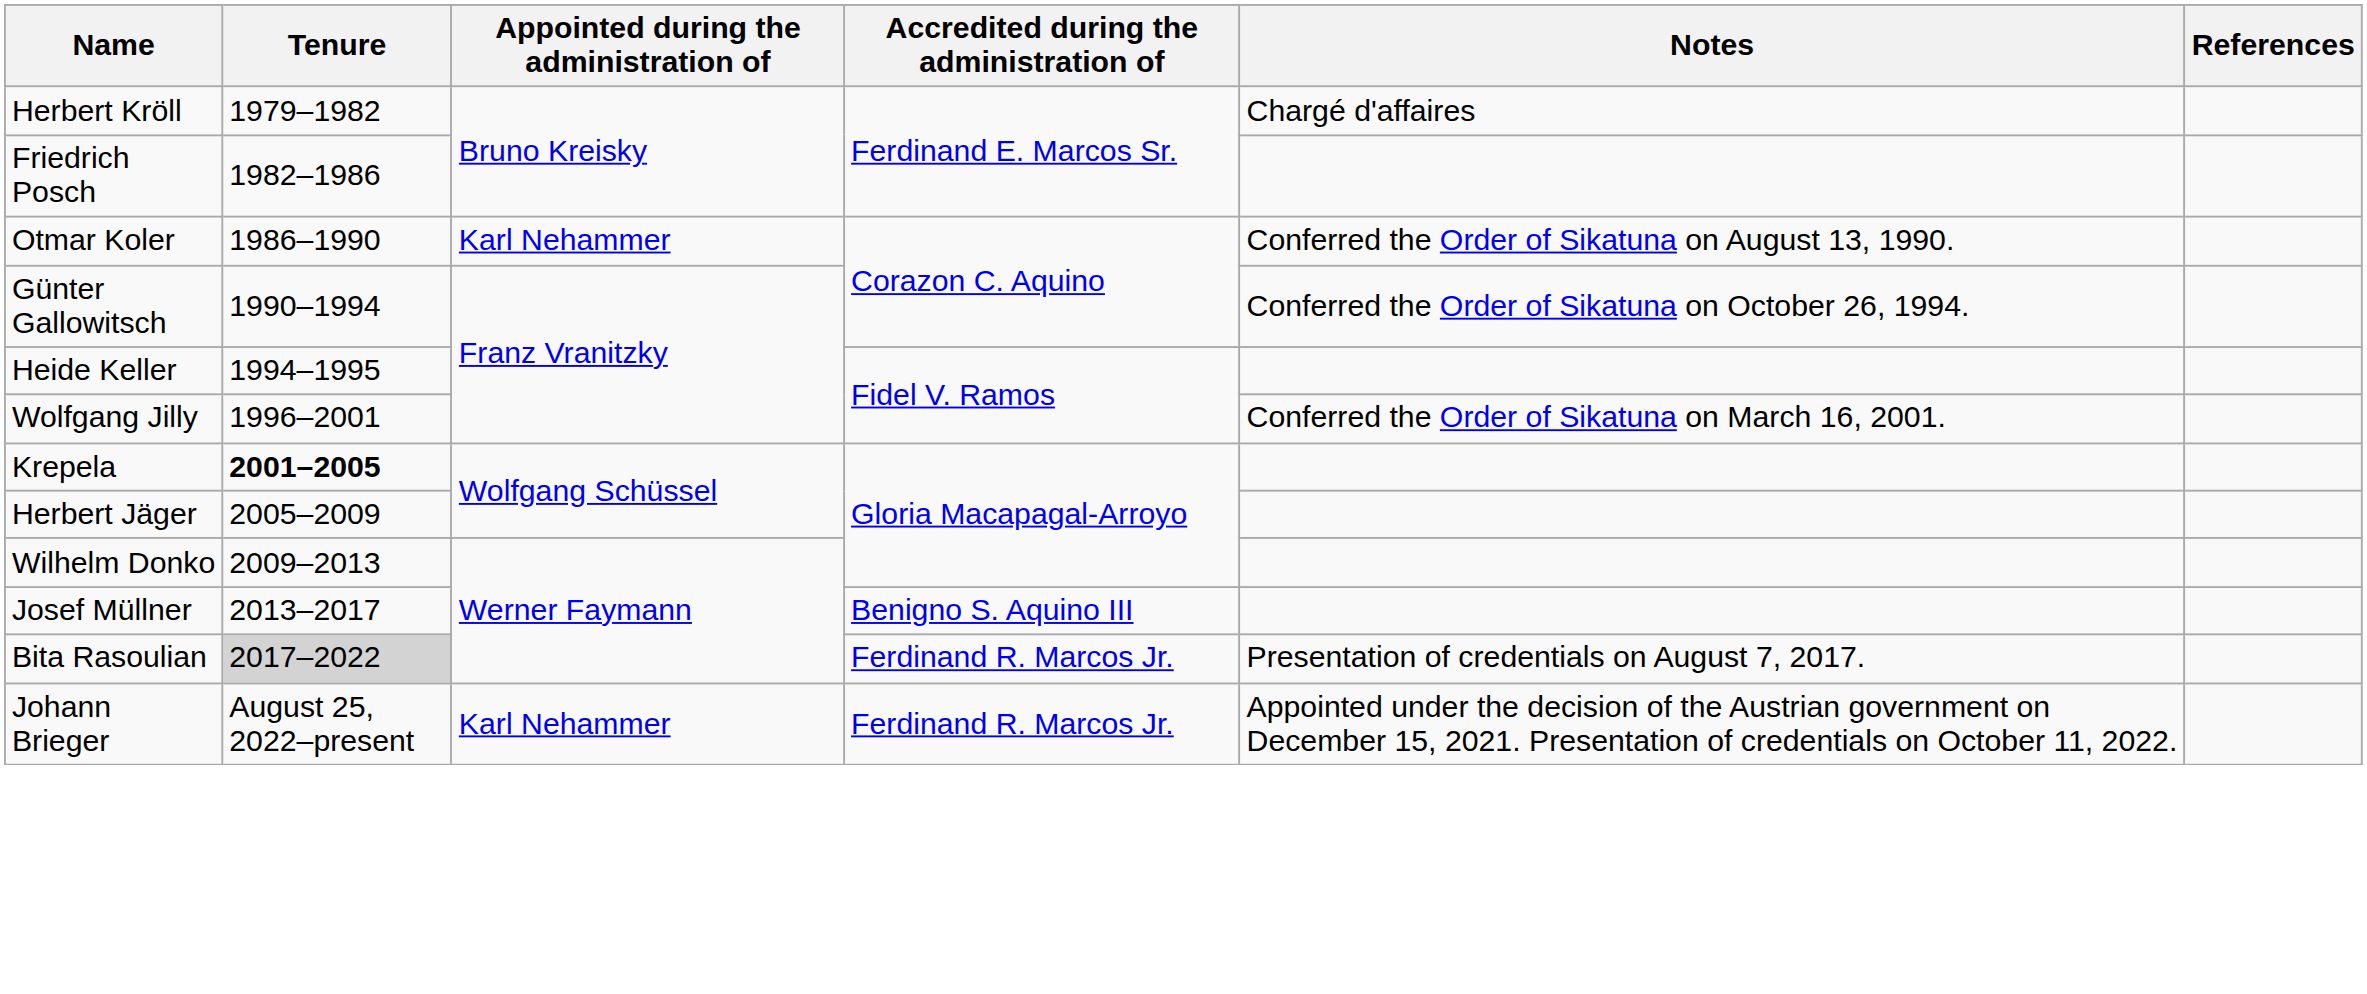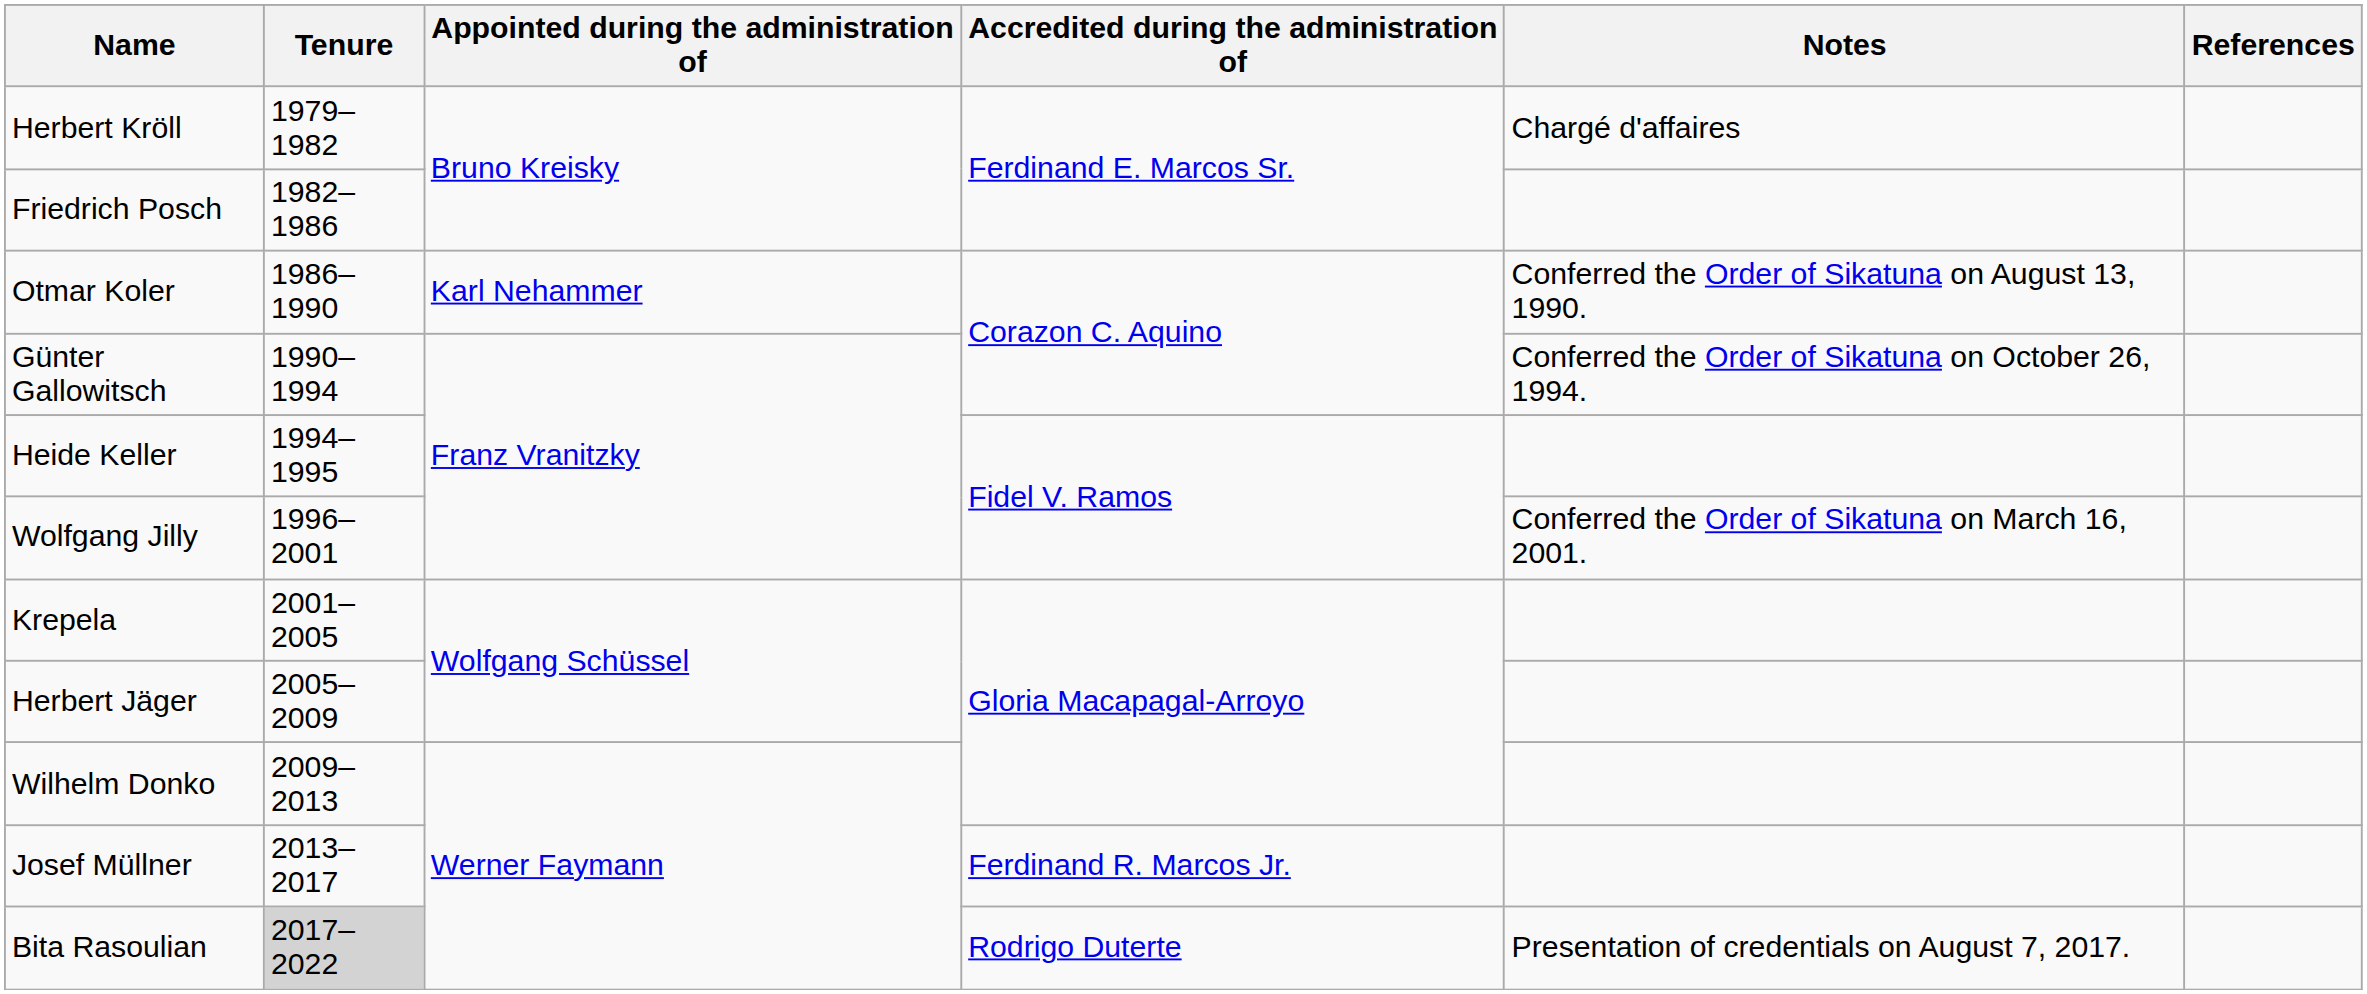 <table class="wikitable unsortable">
 <tr>
 <th>Name</th>
 <th>Tenure</th>
 <th>Appointed during the administration of</th>
 <th>Accredited during the administration of</th>
 <th>Notes</th>
 <th>References</th>
 </tr>
 <tr>
 <td>Herbert Kröll</td>
 <td>1979–1982</td>
 <td rowspan=2><a href='#'>Bruno Kreisky</a></td>
 <td rowspan=2><a href='#'>Ferdinand E. Marcos Sr.</a></td>
 <td>Chargé d'affaires</td>
 <td></td>
 </tr>
 <tr>
 <td>Friedrich Posch</td>
 <td>1982–1986</td>
 <td></td>
 <td></td>
 </tr>
 <tr>
 <td>Otmar Koler</td>
 <td>1986–1990</td>
 <td><a href='#'>Karl Nehammer</a></td>
 <td rowspan=2><a href='#'>Corazon C. Aquino</a></td>
 <td>Conferred the <a href='#'>Order of Sikatuna</a> on August 13, 1990.</td>
 <td></td>
 </tr>
 <tr>
 <td>Günter Gallowitsch</td>
 <td>1990–1994</td>
 <td rowspan=3><a href='#'>Franz Vranitzky</a></td>
 <td>Conferred the <a href='#'>Order of Sikatuna</a> on October 26, 1994.</td>
 <td></td>
 </tr>
 <tr>
 <td>Heide Keller</td>
 <td>1994–1995</td>
 <td rowspan=2><a href='#'>Fidel V. Ramos</a></td>
 <td></td>
 <td></td>
 </tr>
 <tr>
 <td>Wolfgang Jilly</td>
 <td>1996–2001</td>
 <td>Conferred the <a href='#'>Order of Sikatuna</a> on March 16, 2001.</td>
 <td></td>
 </tr>
 <tr>
 <td Christian>Krepela</td>
-<td><strong>2001–2005</strong></td>
+<td>2001–2005</td>
 <td rowspan=2><a href='#'>Wolfgang Schüssel</a></td>
 <td rowspan=3><a href='#'>Gloria Macapagal-Arroyo</a></td>
 <td></td>
 <td></td>
 </tr>
 <tr>
 <td>Herbert Jäger</td>
 <td>2005–2009</td>
 <td></td>
 <td></td>
 </tr>
 <tr>
 <td>Wilhelm Donko</td>
 <td>2009–2013</td>
 <td rowspan=3><a href='#'>Werner Faymann</a></td>
 <td></td>
 <td></td>
 </tr>
 <tr>
 <td>Josef Müllner</td>
 <td>2013–2017</td>
-<td><a href='#'>Benigno S. Aquino III</a></td>
+<td><a href='#'>Ferdinand R. Marcos Jr.</a></td>
 <td></td>
 <td></td>
 </tr>
 <tr>
 <td>Bita Rasoulian</td>
 <td style="background: lightgrey;">2017–2022</td>
-<td><a href='#'>Ferdinand R. Marcos Jr.</a></td>
+<td><a href='#'>Rodrigo Duterte</a></td>
 <td>Presentation of credentials on August 7, 2017.</td>
 <td></td>
 </tr>
-<tr>
-<td>Johann Brieger</td>
-<td>August 25, 2022–present</td>
-<td><a href='#'>Karl Nehammer</a></td>
-<td><a href='#'>Ferdinand R. Marcos Jr.</a></td>
-<td>Appointed under the decision of the Austrian government on December 15, 2021. Presentation of credentials on October 11, 2022.</td>
-<td></td>
-</tr>
 </table>
